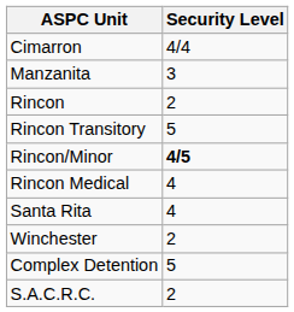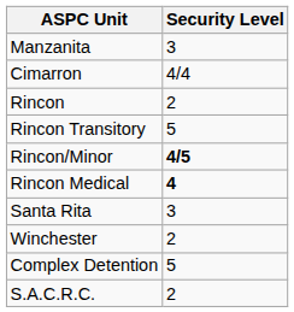 <table class="wikitable sortable" style="font-size:85%; float: right; clear:right; ">
 <tr>
 <th>ASPC Unit</th>
 <th>Security Level</th>
 </tr>
 <tr>
+<td>Manzanita</td>
+<td>3</td>
+</tr>
+<tr>
 <td>Cimarron</td>
 <td>4/4</td>
-</tr>
-<tr>
-<td>Manzanita</td>
-<td>3</td>
 </tr>
 <tr>
 <td>Rincon</td>
 <td>2</td>
 </tr>
 <tr>
 <td>Rincon Transitory</td>
 <td>5</td>
 </tr>
 <tr>
 <td>Rincon/Minor</td>
 <td><strong>4/5</strong></td>
 </tr>
 <tr>
 <td>Rincon Medical</td>
-<td>4</td>
+<td><strong>4</strong></td>
 </tr>
 <tr>
 <td>Santa Rita</td>
-<td>4</td>
+<td>3</td>
 </tr>
 <tr>
 <td>Winchester</td>
 <td>2</td>
 </tr>
 <tr>
 <td>Complex Detention</td>
 <td>5</td>
 </tr>
 <tr>
 <td>S.A.C.R.C.</td>
 <td>2</td>
 </tr>
 </table>
